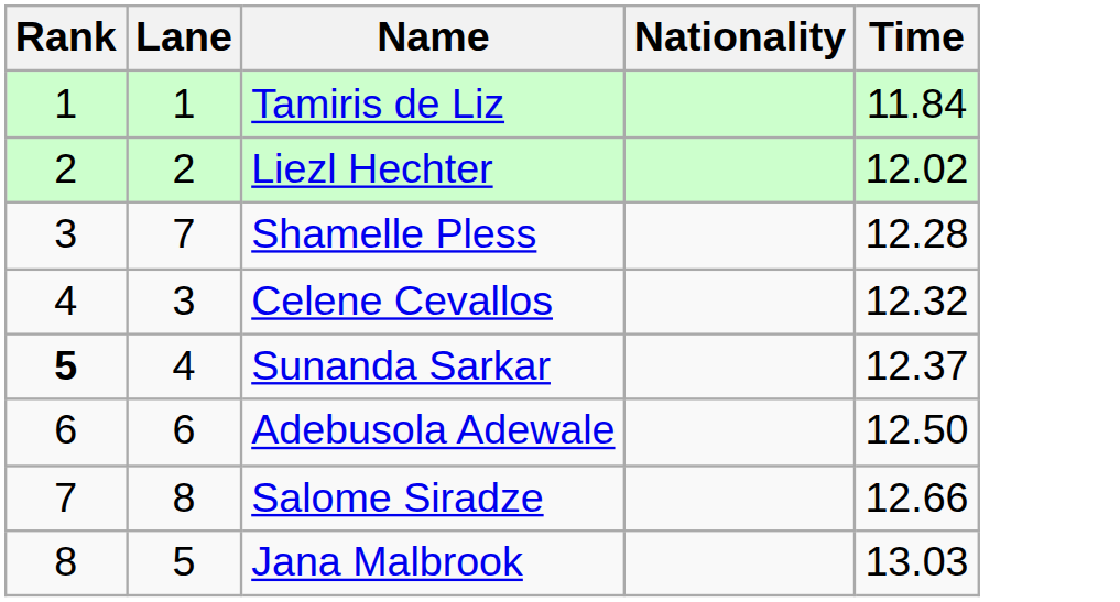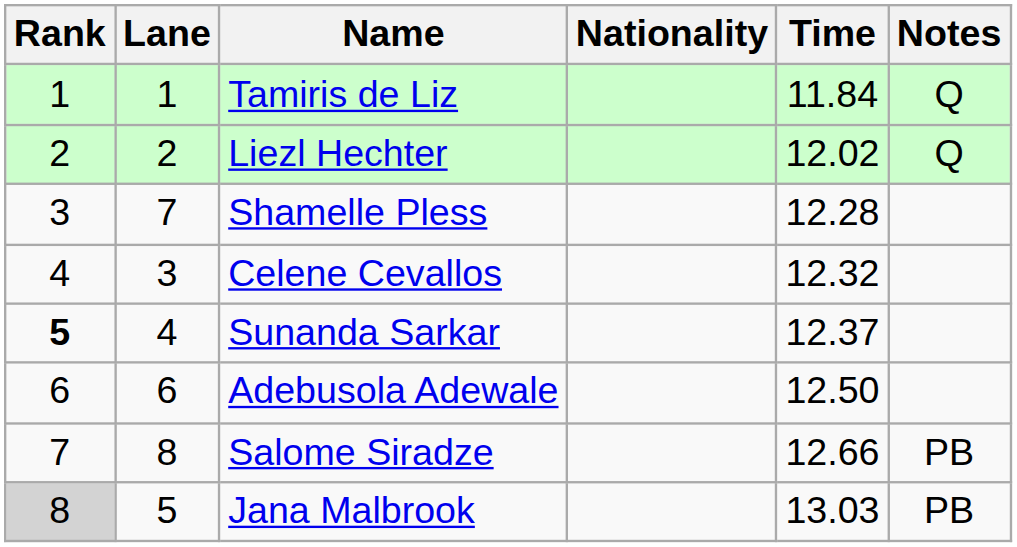 <table class="wikitable sortable" style="text-align:center">
 <tr>
 <th>Rank</th>
 <th>Lane</th>
 <th>Name</th>
 <th>Nationality</th>
 <th>Time</th>
+<th>Notes</th>
 </tr>
 <tr bgcolor=ccffcc>
 <td align=center>1</td>
 <td align=center>1</td>
 <td align=left><a href='#'>Tamiris de Liz</a></td>
 <td align=left></td>
 <td>11.84</td>
+<td>Q</td>
 </tr>
 <tr bgcolor=ccffcc>
 <td align=center>2</td>
 <td align=center>2</td>
 <td align=left><a href='#'>Liezl Hechter</a></td>
 <td align=left></td>
 <td>12.02</td>
+<td>Q</td>
 </tr>
 <tr>
 <td align=center>3</td>
 <td align=center>7</td>
 <td align=left><a href='#'>Shamelle Pless</a></td>
 <td align=left></td>
 <td>12.28</td>
+<td></td>
 </tr>
 <tr>
 <td align=center>4</td>
 <td align=center>3</td>
 <td align=left><a href='#'>Celene Cevallos</a></td>
 <td align=left></td>
 <td>12.32</td>
+<td></td>
 </tr>
 <tr>
 <td align=center><strong>5</strong></td>
 <td align=center>4</td>
 <td align=left><a href='#'>Sunanda Sarkar</a></td>
 <td align=left></td>
 <td>12.37</td>
+<td></td>
 </tr>
 <tr>
 <td align=center>6</td>
 <td align=center>6</td>
 <td align=left><a href='#'>Adebusola Adewale</a></td>
 <td align=left></td>
 <td>12.50</td>
+<td></td>
 </tr>
 <tr>
 <td align=center>7</td>
 <td align=center>8</td>
 <td align=left><a href='#'>Salome Siradze</a></td>
 <td align=left></td>
 <td>12.66</td>
+<td>PB</td>
 </tr>
 <tr>
-<td align=center>8</td>
+<td align=center style="background: lightgrey;">8</td>
 <td align=center>5</td>
 <td align=left><a href='#'>Jana Malbrook</a></td>
 <td align=left></td>
 <td>13.03</td>
+<td>PB</td>
 </tr>
 </table>
